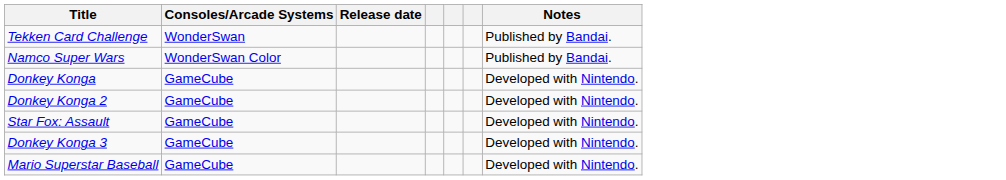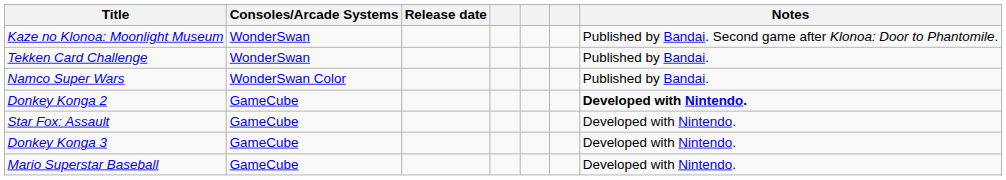 <table class="wikitable sortable" width="auto">
 <tr>
 <th>Title</th>
 <th>Consoles/Arcade Systems</th>
 <th>Release date</th>
 <th scope="col" style="width:3%;"></th>
 <th scope="col" style="width:3%;"></th>
 <th scope="col" style="width:3%;"></th>
 <th class="unsortable">Notes</th>
+</tr>
+<tr>
+<td><em><a href='#'>Kaze no Klonoa: Moonlight Museum</a></em></td>
+<td><a href='#'>WonderSwan</a></td>
+<td></td>
+<td></td>
+<td></td>
+<td></td>
+<td>Published by <a href='#'>Bandai</a>. Second game after <em>Klonoa: Door to Phantomile</em>.</td>
 </tr>
 <tr>
 <td><em><a href='#'>Tekken Card Challenge</a></em></td>
 <td><a href='#'>WonderSwan</a></td>
 <td></td>
 <td></td>
 <td></td>
 <td></td>
 <td>Published by <a href='#'>Bandai</a>.</td>
 </tr>
 <tr>
 <td><em><a href='#'>Namco Super Wars</a></em></td>
 <td><a href='#'>WonderSwan Color</a></td>
 <td></td>
 <td></td>
 <td></td>
 <td></td>
 <td>Published by <a href='#'>Bandai</a>.</td>
 </tr>
 <tr>
-<td><em><a href='#'>Donkey Konga</a></em></td>
-<td><a href='#'>GameCube</a></td>
-<td></td>
-<td></td>
-<td></td>
-<td></td>
-<td>Developed with <a href='#'>Nintendo</a>.</td>
-</tr>
-<tr>
 <td><em><a href='#'>Donkey Konga 2</a></em></td>
 <td><a href='#'>GameCube</a></td>
 <td></td>
 <td></td>
 <td></td>
 <td></td>
-<td>Developed with <a href='#'>Nintendo</a>.</td>
+<td><strong>Developed with <a href='#'>Nintendo</a>.</strong></td>
 </tr>
 <tr>
 <td><em><a href='#'>Star Fox: Assault</a></em></td>
 <td><a href='#'>GameCube</a></td>
 <td></td>
 <td></td>
 <td></td>
 <td></td>
 <td>Developed with <a href='#'>Nintendo</a>.</td>
 </tr>
 <tr>
 <td><em><a href='#'>Donkey Konga 3</a></em></td>
 <td><a href='#'>GameCube</a></td>
 <td></td>
 <td></td>
 <td></td>
 <td></td>
 <td>Developed with <a href='#'>Nintendo</a>.</td>
 </tr>
 <tr>
 <td><em><a href='#'>Mario Superstar Baseball</a></em></td>
 <td><a href='#'>GameCube</a></td>
 <td></td>
 <td></td>
 <td></td>
 <td></td>
 <td>Developed with <a href='#'>Nintendo</a>.</td>
 </tr>
 </table>
